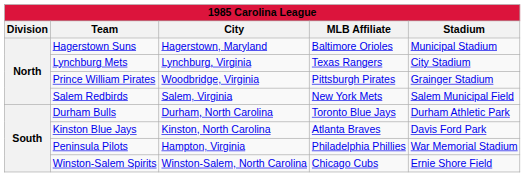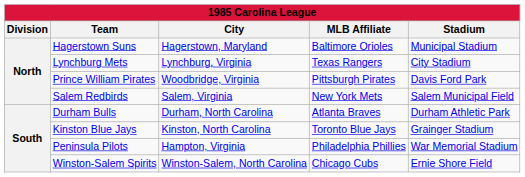 <table class="wikitable" style="width:auto">
 <tr>
 <td bgcolor="#DC143C" align="center" colspan="7"><strong><span>1985 Carolina League</span></strong></td>
 </tr>
 <tr>
 <th>Division</th>
 <th>Team</th>
 <th>City</th>
 <th>MLB Affiliate</th>
 <th>Stadium</th>
 </tr>
 <tr>
 <th rowspan="4">North</th>
 <td><a href='#'>Hagerstown Suns</a></td>
 <td><a href='#'>Hagerstown, Maryland</a></td>
 <td><a href='#'>Baltimore Orioles</a></td>
 <td><a href='#'>Municipal Stadium</a></td>
 </tr>
 <tr>
 <td><a href='#'>Lynchburg Mets</a></td>
 <td><a href='#'>Lynchburg, Virginia</a></td>
 <td><a href='#'>Texas Rangers</a></td>
 <td><a href='#'>City Stadium</a></td>
 </tr>
 <tr>
 <td><a href='#'>Prince William Pirates</a></td>
 <td><a href='#'>Woodbridge, Virginia</a></td>
 <td><a href='#'>Pittsburgh Pirates</a></td>
-<td><a href='#'>Grainger Stadium</a></td>
+<td><a href='#'>Davis Ford Park</a></td>
 </tr>
 <tr>
 <td><a href='#'>Salem Redbirds</a></td>
 <td><a href='#'>Salem, Virginia</a></td>
 <td><a href='#'>New York Mets</a></td>
 <td><a href='#'>Salem Municipal Field</a></td>
 </tr>
 <tr>
 <th rowspan="4">South</th>
 <td><a href='#'>Durham Bulls</a></td>
 <td><a href='#'>Durham, North Carolina</a></td>
-<td><a href='#'>Toronto Blue Jays</a></td>
+<td><a href='#'>Atlanta Braves</a></td>
 <td><a href='#'>Durham Athletic Park</a></td>
 </tr>
 <tr>
 <td><a href='#'>Kinston Blue Jays</a></td>
 <td><a href='#'>Kinston, North Carolina</a></td>
-<td><a href='#'>Atlanta Braves</a></td>
-<td><a href='#'>Davis Ford Park</a></td>
+<td><a href='#'>Toronto Blue Jays</a></td>
+<td><a href='#'>Grainger Stadium</a></td>
 </tr>
 <tr>
 <td><a href='#'>Peninsula Pilots</a></td>
 <td><a href='#'>Hampton, Virginia</a></td>
 <td><a href='#'>Philadelphia Phillies</a></td>
 <td><a href='#'>War Memorial Stadium</a></td>
 </tr>
 <tr>
 <td><a href='#'>Winston-Salem Spirits</a></td>
 <td><a href='#'>Winston-Salem, North Carolina</a></td>
 <td><a href='#'>Chicago Cubs</a></td>
 <td><a href='#'>Ernie Shore Field</a></td>
 </tr>
 </table>
